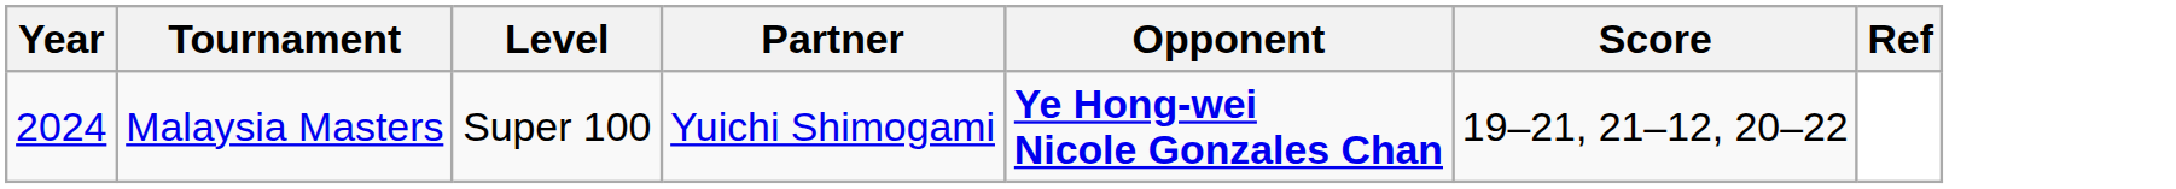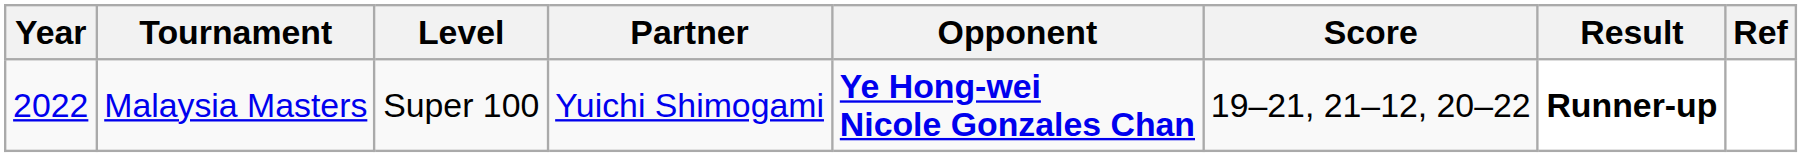 <table class="sortable wikitable" style="font-size: 90%;">
 <tr>
 <th>Year</th>
 <th>Tournament</th>
 <th>Level</th>
 <th>Partner</th>
 <th>Opponent</th>
 <th>Score</th>
+<th>Result</th>
 <th>Ref</th>
 </tr>
 <tr>
-<td align="center"><a href='#'>2024</a></td>
+<td align="center"><a href='#'>2022</a></td>
 <td align="left"><a href='#'>Malaysia Masters</a></td>
 <td align="left">Super 100</td>
 <td align="left"> <a href='#'>Yuichi Shimogami</a></td>
 <td align="left"><strong> <a href='#'>Ye Hong-wei</a><br> <a href='#'>Nicole Gonzales Chan</a></strong></td>
 <td align="left">19–21, 21–12, 20–22</td>
+<td style="text-align:left; background:white"> <strong>Runner-up</strong></td>
 <td style="text-align:center; background:white"></td>
 </tr>
 </table>
